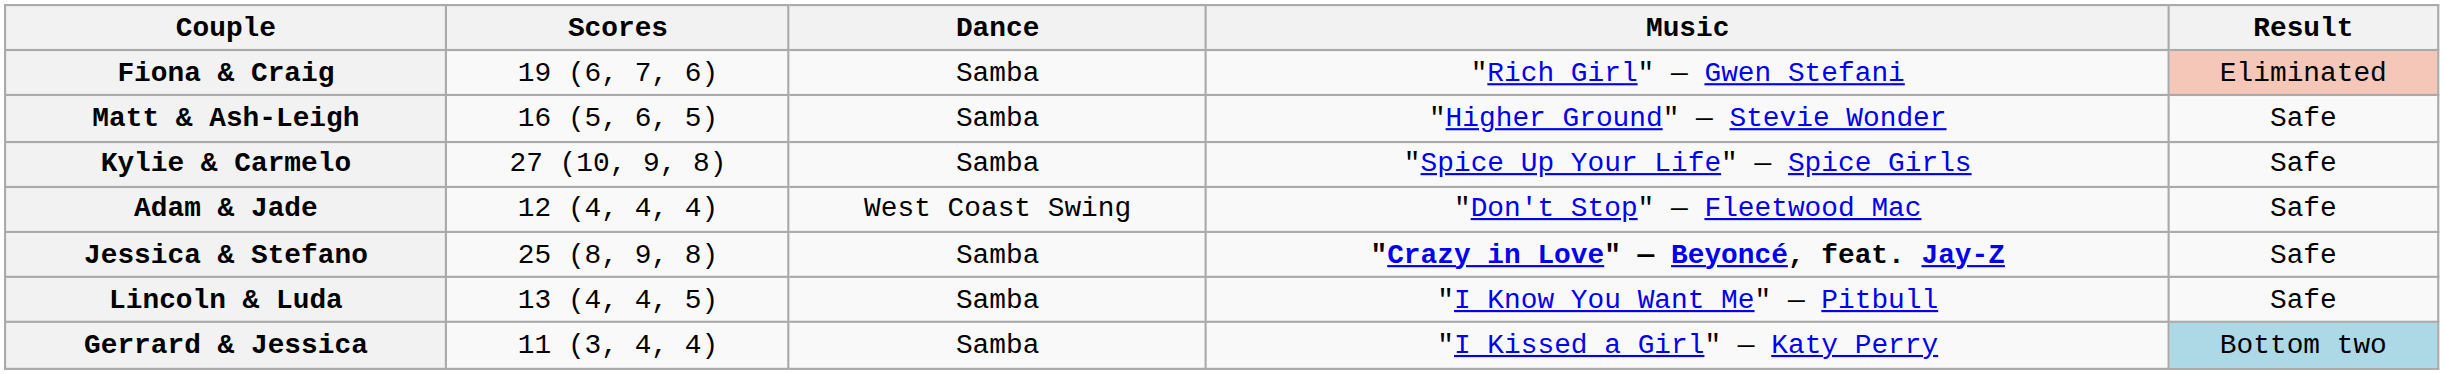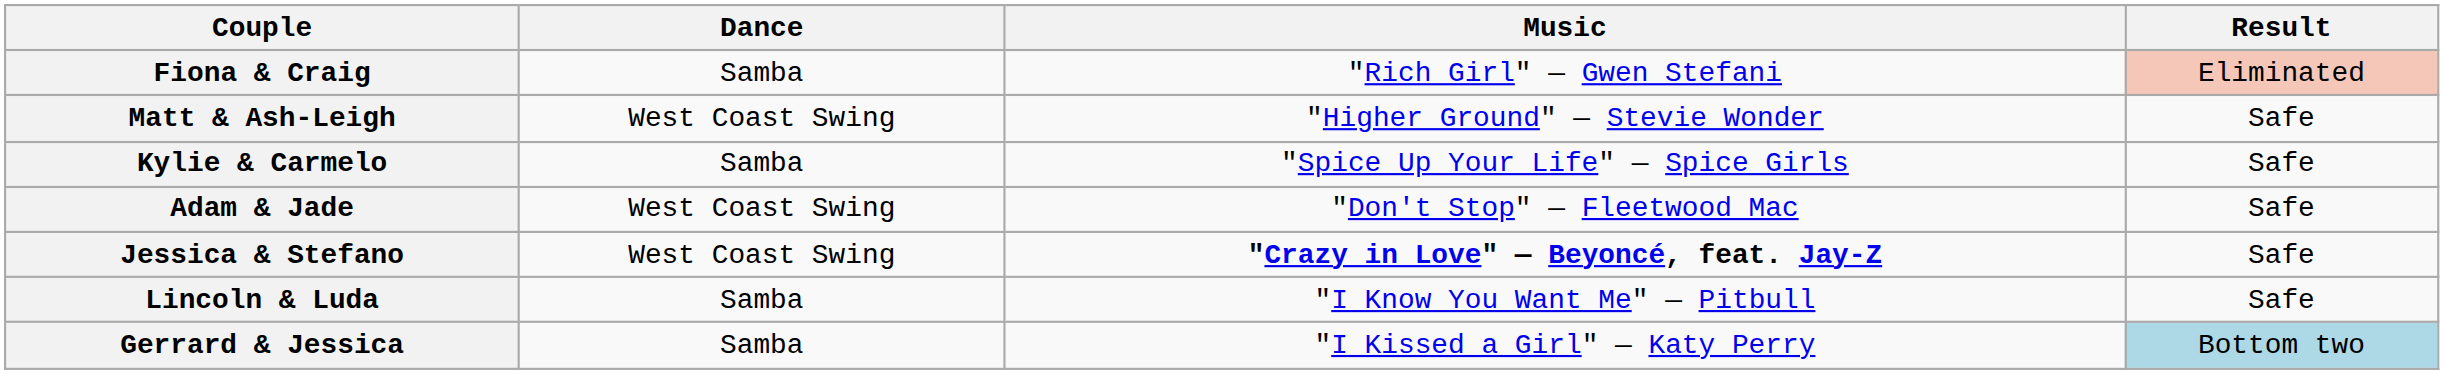 <table class="wikitable sortable" style="text-align:center; width: 90%">
 <tr>
 <th scope="col">Couple</th>
-<th scope="col">Scores</th>
 <th scope="col">Dance</th>
 <th scope="col" class="unsortable">Music</th>
 <th scope="col" class="unsortable">Result</th>
 </tr>
 <tr>
 <th scope="row">Fiona & Craig</th>
-<td>19 (6, 7, 6)</td>
 <td>Samba</td>
 <td>"<a href='#'>Rich Girl</a>" — <a href='#'>Gwen Stefani</a></td>
 <td bgcolor="f4c7b8">Eliminated</td>
 </tr>
 <tr>
 <th scope="row">Matt & Ash-Leigh</th>
-<td>16 (5, 6, 5)</td>
-<td>Samba</td>
+<td>West Coast Swing</td>
 <td>"<a href='#'>Higher Ground</a>" — <a href='#'>Stevie Wonder</a></td>
 <td>Safe</td>
 </tr>
 <tr>
 <th scope="row">Kylie & Carmelo</th>
-<td>27 (10, 9, 8)</td>
 <td>Samba</td>
 <td>"<a href='#'>Spice Up Your Life</a>" — <a href='#'>Spice Girls</a></td>
 <td>Safe</td>
 </tr>
 <tr>
 <th scope="row">Adam & Jade</th>
-<td>12 (4, 4, 4)</td>
 <td>West Coast Swing</td>
 <td>"<a href='#'>Don't Stop</a>" — <a href='#'>Fleetwood Mac</a></td>
 <td>Safe</td>
 </tr>
 <tr>
 <th scope="row">Jessica & Stefano</th>
-<td>25 (8, 9, 8)</td>
-<td>Samba</td>
+<td>West Coast Swing</td>
 <td><strong>"<a href='#'>Crazy in Love</a>" — <a href='#'>Beyoncé</a>, feat. <a href='#'>Jay-Z</a></strong></td>
 <td>Safe</td>
 </tr>
 <tr>
 <th scope="row">Lincoln & Luda</th>
-<td>13 (4, 4, 5)</td>
 <td>Samba</td>
 <td>"<a href='#'>I Know You Want Me</a>" — <a href='#'>Pitbull</a></td>
 <td>Safe</td>
 </tr>
 <tr>
 <th scope="row">Gerrard & Jessica</th>
-<td>11 (3, 4, 4)</td>
 <td>Samba</td>
 <td>"<a href='#'>I Kissed a Girl</a>" — <a href='#'>Katy Perry</a></td>
 <td bgcolor="lightblue">Bottom two</td>
 </tr>
 </table>
